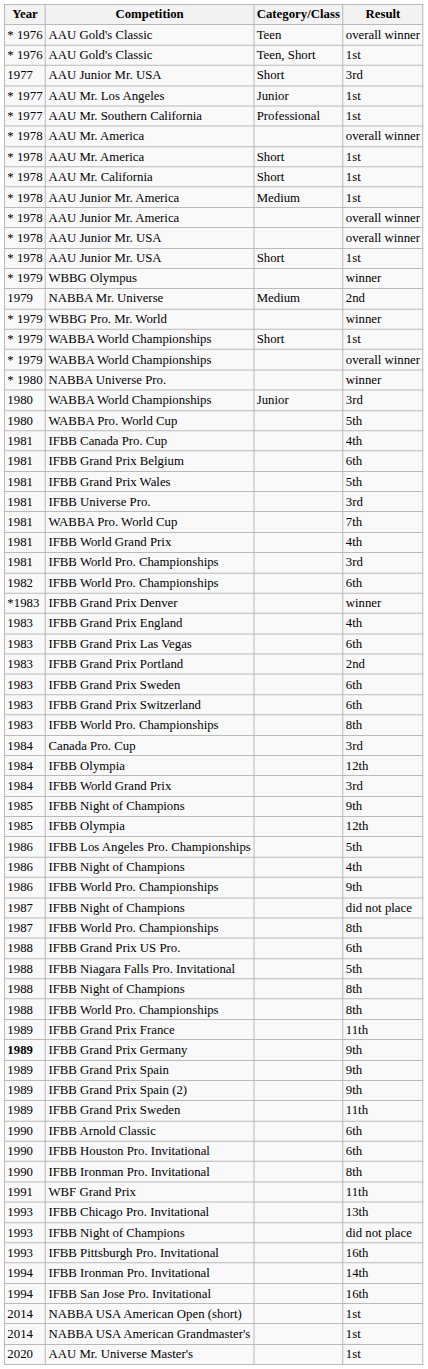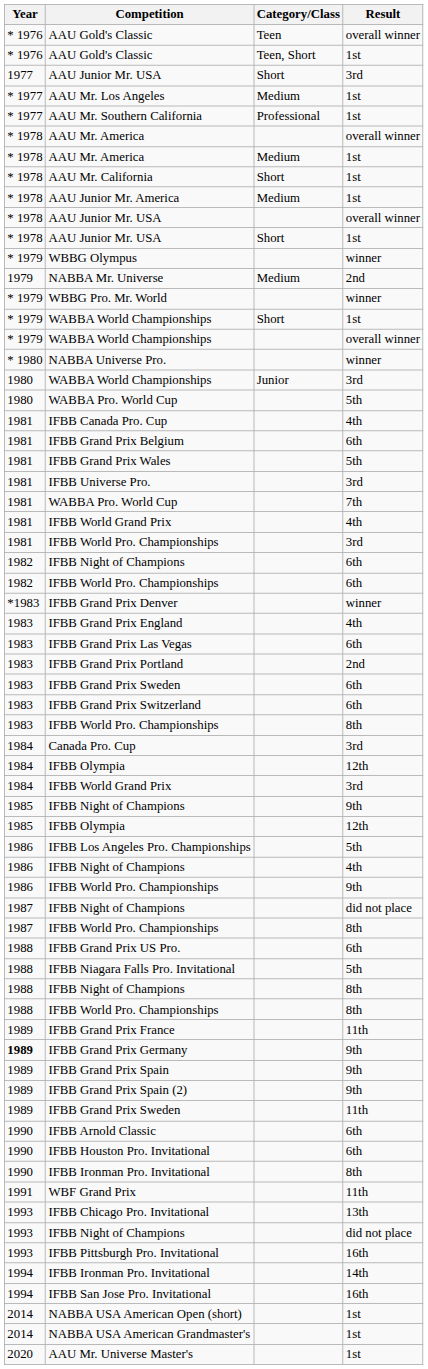 <table class="wikitable">
 <tr>
 <th>Year</th>
 <th>Competition</th>
 <th>Category/Class</th>
 <th>Result</th>
 </tr>
 <tr>
 <td>*  1976</td>
 <td>AAU Gold's Classic</td>
 <td>Teen</td>
 <td>overall winner</td>
 </tr>
 <tr>
 <td>* 1976</td>
 <td>AAU Gold's Classic</td>
 <td>Teen, Short</td>
 <td>1st</td>
 </tr>
 <tr>
 <td>1977</td>
 <td>AAU Junior Mr. USA</td>
 <td>Short</td>
 <td>3rd</td>
 </tr>
 <tr>
 <td>* 1977</td>
 <td>AAU Mr. Los Angeles</td>
-<td>Junior</td>
+<td>Medium</td>
 <td>1st</td>
 </tr>
 <tr>
 <td>* 1977</td>
 <td>AAU Mr. Southern California</td>
 <td>Professional</td>
 <td>1st</td>
 </tr>
 <tr>
 <td>* 1978</td>
 <td>AAU Mr. America</td>
 <td></td>
 <td>overall winner</td>
 </tr>
 <tr>
 <td>* 1978</td>
 <td>AAU Mr. America</td>
-<td>Short</td>
+<td>Medium</td>
 <td>1st</td>
 </tr>
 <tr>
 <td>* 1978</td>
 <td>AAU Mr. California</td>
 <td>Short</td>
 <td>1st</td>
 </tr>
 <tr>
 <td>* 1978</td>
 <td>AAU Junior Mr. America</td>
 <td>Medium</td>
 <td>1st</td>
-</tr>
-<tr>
-<td>* 1978</td>
-<td>AAU Junior Mr. America</td>
-<td></td>
-<td>overall winner</td>
 </tr>
 <tr>
 <td>*  1978</td>
 <td>AAU Junior Mr. USA</td>
 <td></td>
 <td>overall winner</td>
 </tr>
 <tr>
 <td>*  1978</td>
 <td>AAU Junior Mr. USA</td>
 <td>Short</td>
 <td>1st</td>
 </tr>
 <tr>
 <td>* 1979</td>
 <td>WBBG Olympus</td>
 <td></td>
 <td>winner</td>
 </tr>
 <tr>
 <td>1979</td>
 <td>NABBA Mr. Universe</td>
 <td>Medium</td>
 <td>2nd</td>
 </tr>
 <tr>
 <td>*  1979</td>
 <td>WBBG Pro. Mr. World</td>
 <td></td>
 <td>winner</td>
 </tr>
 <tr>
 <td>* 1979</td>
 <td>WABBA World Championships</td>
 <td>Short</td>
 <td>1st</td>
 </tr>
 <tr>
 <td>* 1979</td>
 <td>WABBA World Championships</td>
 <td></td>
 <td>overall winner</td>
 </tr>
 <tr>
 <td>* 1980</td>
 <td>NABBA Universe Pro.</td>
 <td></td>
 <td>winner</td>
 </tr>
 <tr>
 <td>1980</td>
 <td>WABBA World Championships</td>
 <td>Junior</td>
 <td>3rd</td>
 </tr>
 <tr>
 <td>1980</td>
 <td>WABBA Pro. World Cup</td>
 <td></td>
 <td>5th</td>
 </tr>
 <tr>
 <td>1981</td>
 <td>IFBB Canada Pro. Cup</td>
 <td></td>
 <td>4th</td>
 </tr>
 <tr>
 <td>1981</td>
 <td>IFBB Grand Prix Belgium</td>
 <td></td>
 <td>6th</td>
 </tr>
 <tr>
 <td>1981</td>
 <td>IFBB Grand Prix Wales</td>
 <td></td>
 <td>5th</td>
 </tr>
 <tr>
 <td>1981</td>
 <td>IFBB Universe Pro.</td>
 <td></td>
 <td>3rd</td>
 </tr>
 <tr>
 <td>1981</td>
 <td>WABBA Pro. World Cup</td>
 <td></td>
 <td>7th</td>
 </tr>
 <tr>
 <td>1981</td>
 <td>IFBB World Grand Prix</td>
 <td></td>
 <td>4th</td>
 </tr>
 <tr>
 <td>1981</td>
 <td>IFBB World Pro. Championships</td>
 <td></td>
 <td>3rd</td>
+</tr>
+<tr>
+<td>1982</td>
+<td>IFBB Night of Champions</td>
+<td></td>
+<td>6th</td>
 </tr>
 <tr>
 <td>1982</td>
 <td>IFBB World Pro. Championships</td>
 <td></td>
 <td>6th</td>
 </tr>
 <tr>
 <td>*1983</td>
 <td>IFBB Grand Prix Denver</td>
 <td></td>
 <td>winner</td>
 </tr>
 <tr>
 <td>1983</td>
 <td>IFBB Grand Prix England</td>
 <td></td>
 <td>4th</td>
 </tr>
 <tr>
 <td>1983</td>
 <td>IFBB Grand Prix Las Vegas</td>
 <td></td>
 <td>6th</td>
 </tr>
 <tr>
 <td>1983</td>
 <td>IFBB Grand Prix Portland</td>
 <td></td>
 <td>2nd</td>
 </tr>
 <tr>
 <td>1983</td>
 <td>IFBB Grand Prix Sweden</td>
 <td></td>
 <td>6th</td>
 </tr>
 <tr>
 <td>1983</td>
 <td>IFBB Grand Prix Switzerland</td>
 <td></td>
 <td>6th</td>
 </tr>
 <tr>
 <td>1983</td>
 <td>IFBB World Pro. Championships</td>
 <td></td>
 <td>8th</td>
 </tr>
 <tr>
 <td>1984</td>
 <td>Canada Pro. Cup</td>
 <td></td>
 <td>3rd</td>
 </tr>
 <tr>
 <td>1984</td>
 <td>IFBB Olympia</td>
 <td></td>
 <td>12th</td>
 </tr>
 <tr>
 <td>1984</td>
 <td>IFBB World Grand Prix</td>
 <td></td>
 <td>3rd</td>
 </tr>
 <tr>
 <td>1985</td>
 <td>IFBB Night of Champions</td>
 <td></td>
 <td>9th</td>
 </tr>
 <tr>
 <td>1985</td>
 <td>IFBB Olympia</td>
 <td></td>
 <td>12th</td>
 </tr>
 <tr>
 <td>1986</td>
 <td>IFBB Los Angeles Pro. Championships</td>
 <td></td>
 <td>5th</td>
 </tr>
 <tr>
 <td>1986</td>
 <td>IFBB Night of Champions</td>
 <td></td>
 <td>4th</td>
 </tr>
 <tr>
 <td>1986</td>
 <td>IFBB World Pro. Championships</td>
 <td></td>
 <td>9th</td>
 </tr>
 <tr>
 <td>1987</td>
 <td>IFBB Night of Champions</td>
 <td></td>
 <td>did not place</td>
 </tr>
 <tr>
 <td>1987</td>
 <td>IFBB World Pro. Championships</td>
 <td></td>
 <td>8th</td>
 </tr>
 <tr>
 <td>1988</td>
 <td>IFBB Grand Prix US Pro.</td>
 <td></td>
 <td>6th</td>
 </tr>
 <tr>
 <td>1988</td>
 <td>IFBB Niagara Falls Pro. Invitational</td>
 <td></td>
 <td>5th</td>
 </tr>
 <tr>
 <td>1988</td>
 <td>IFBB Night of Champions</td>
 <td></td>
 <td>8th</td>
 </tr>
 <tr>
 <td>1988</td>
 <td>IFBB World Pro. Championships</td>
 <td></td>
 <td>8th</td>
 </tr>
 <tr>
 <td>1989</td>
 <td>IFBB Grand Prix France</td>
 <td></td>
 <td>11th</td>
 </tr>
 <tr>
 <td><strong>1989</strong></td>
 <td>IFBB Grand Prix Germany</td>
 <td></td>
 <td>9th</td>
 </tr>
 <tr>
 <td>1989</td>
 <td>IFBB Grand Prix Spain</td>
 <td></td>
 <td>9th</td>
 </tr>
 <tr>
 <td>1989</td>
 <td>IFBB Grand Prix Spain (2)</td>
 <td></td>
 <td>9th</td>
 </tr>
 <tr>
 <td>1989</td>
 <td>IFBB Grand Prix Sweden</td>
 <td></td>
 <td>11th</td>
 </tr>
 <tr>
 <td>1990</td>
 <td>IFBB Arnold Classic</td>
 <td></td>
 <td>6th</td>
 </tr>
 <tr>
 <td>1990</td>
 <td>IFBB Houston Pro. Invitational</td>
 <td></td>
 <td>6th</td>
 </tr>
 <tr>
 <td>1990</td>
 <td>IFBB Ironman Pro. Invitational</td>
 <td></td>
 <td>8th</td>
 </tr>
 <tr>
 <td>1991</td>
 <td>WBF Grand Prix</td>
 <td></td>
 <td>11th</td>
 </tr>
 <tr>
 <td>1993</td>
 <td>IFBB Chicago Pro. Invitational</td>
 <td></td>
 <td>13th</td>
 </tr>
 <tr>
 <td>1993</td>
 <td>IFBB Night of Champions</td>
 <td></td>
 <td>did not place</td>
 </tr>
 <tr>
 <td>1993</td>
 <td>IFBB Pittsburgh Pro. Invitational</td>
 <td></td>
 <td>16th</td>
 </tr>
 <tr>
 <td>1994</td>
 <td>IFBB Ironman Pro. Invitational</td>
 <td></td>
 <td>14th</td>
 </tr>
 <tr>
 <td>1994</td>
 <td>IFBB San Jose Pro. Invitational</td>
 <td></td>
 <td>16th</td>
 </tr>
 <tr>
 <td>2014</td>
 <td>NABBA USA American Open (short)</td>
 <td></td>
 <td>1st</td>
 </tr>
 <tr>
 <td>2014</td>
 <td>NABBA USA American Grandmaster's</td>
 <td></td>
 <td>1st</td>
 </tr>
 <tr>
 <td>2020</td>
 <td>AAU Mr. Universe Master's</td>
 <td></td>
 <td>1st</td>
 </tr>
 </table>
